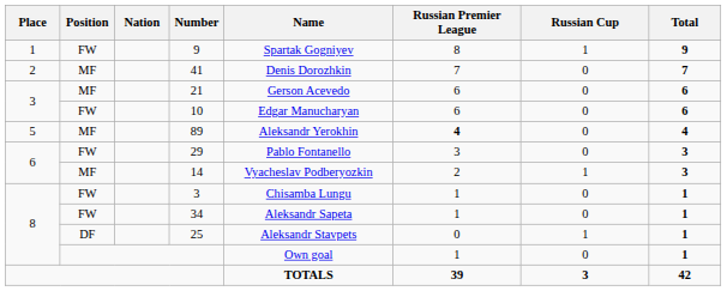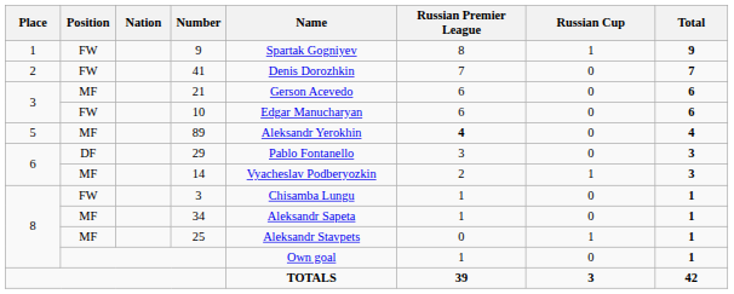 <table class="wikitable" style="font-size: 95%; text-align: center;">
 <tr>
 <th width=60>Place</th>
 <th width=60>Position</th>
 <th width=60>Nation</th>
 <th width=60>Number</th>
 <th width=200>Name</th>
 <th width=150>Russian Premier League</th>
 <th width=150>Russian Cup</th>
 <th width=80><strong>Total</strong></th>
 </tr>
 <tr>
 <td>1</td>
 <td>FW</td>
 <td></td>
 <td>9</td>
 <td><a href='#'>Spartak Gogniyev</a></td>
 <td>8</td>
 <td>1</td>
 <td><strong>9</strong></td>
 </tr>
 <tr>
 <td>2</td>
-<td>MF</td>
+<td>FW</td>
 <td></td>
 <td>41</td>
 <td><a href='#'>Denis Dorozhkin</a></td>
 <td>7</td>
 <td>0</td>
 <td><strong>7</strong></td>
 </tr>
 <tr>
 <td rowspan="2">3</td>
 <td>MF</td>
 <td></td>
 <td>21</td>
 <td><a href='#'>Gerson Acevedo</a></td>
 <td>6</td>
 <td>0</td>
 <td><strong>6</strong></td>
 </tr>
 <tr>
 <td>FW</td>
 <td></td>
 <td>10</td>
 <td><a href='#'>Edgar Manucharyan</a></td>
 <td>6</td>
 <td>0</td>
 <td><strong>6</strong></td>
 </tr>
 <tr>
 <td>5</td>
 <td>MF</td>
 <td></td>
 <td>89</td>
 <td><a href='#'>Aleksandr Yerokhin</a></td>
 <td><strong>4</strong></td>
 <td>0</td>
 <td><strong>4</strong></td>
 </tr>
 <tr>
 <td rowspan="2">6</td>
-<td>FW</td>
+<td>DF</td>
 <td></td>
 <td>29</td>
 <td><a href='#'>Pablo Fontanello</a></td>
 <td>3</td>
 <td>0</td>
 <td><strong>3</strong></td>
 </tr>
 <tr>
 <td>MF</td>
 <td></td>
 <td>14</td>
 <td><a href='#'>Vyacheslav Podberyozkin</a></td>
 <td>2</td>
 <td>1</td>
 <td><strong>3</strong></td>
 </tr>
 <tr>
 <td rowspan="4">8</td>
 <td>FW</td>
 <td></td>
 <td>3</td>
 <td><a href='#'>Chisamba Lungu</a></td>
 <td>1</td>
 <td>0</td>
 <td><strong>1</strong></td>
 </tr>
 <tr>
-<td>FW</td>
+<td>MF</td>
 <td></td>
 <td>34</td>
 <td><a href='#'>Aleksandr Sapeta</a></td>
 <td>1</td>
 <td>0</td>
 <td><strong>1</strong></td>
 </tr>
 <tr>
-<td>DF</td>
+<td>MF</td>
 <td></td>
 <td>25</td>
 <td><a href='#'>Aleksandr Stavpets</a></td>
 <td>0</td>
 <td>1</td>
 <td><strong>1</strong></td>
 </tr>
 <tr>
 <td colspan="3"></td>
 <td><a href='#'>Own goal</a></td>
 <td>1</td>
 <td>0</td>
 <td><strong>1</strong></td>
 </tr>
 <tr>
 <td colspan="4"></td>
 <td><strong>TOTALS</strong></td>
 <td><strong>39</strong></td>
 <td><strong>3</strong></td>
 <td><strong>42</strong></td>
 </tr>
 </table>
